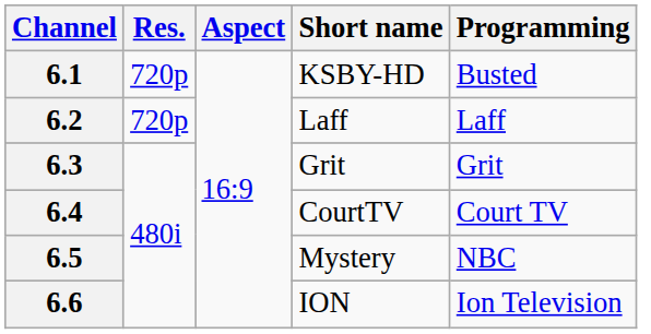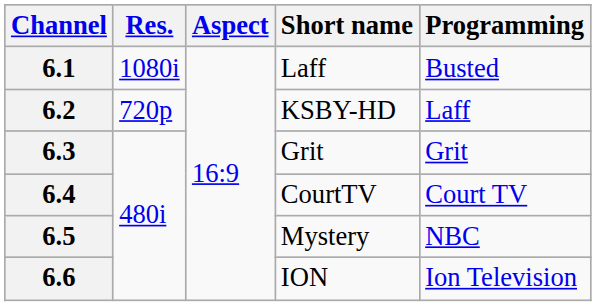 <table class="wikitable">
 <tr>
 <th scope = "col"><a href='#'>Channel</a></th>
 <th scope = "col"><a href='#'>Res.</a></th>
 <th scope = "col"><a href='#'>Aspect</a></th>
 <th scope = "col">Short name</th>
 <th scope = "col">Programming</th>
 </tr>
 <tr>
 <th scope = "row">6.1</th>
-<td><a href='#'>720p</a></td>
+<td><a href='#'>1080i</a></td>
 <td rowspan=6><a href='#'>16:9</a></td>
-<td>KSBY-HD</td>
+<td>Laff</td>
 <td><a href='#'>Busted</a></td>
 </tr>
 <tr>
 <th scope = "row">6.2</th>
 <td><a href='#'>720p</a></td>
-<td>Laff</td>
+<td>KSBY-HD</td>
 <td><a href='#'>Laff</a></td>
 </tr>
 <tr>
 <th scope = "row">6.3</th>
 <td rowspan=4><a href='#'>480i</a></td>
 <td>Grit</td>
 <td><a href='#'>Grit</a></td>
 </tr>
 <tr>
 <th scope = "row">6.4</th>
 <td>CourtTV</td>
 <td><a href='#'>Court TV</a></td>
 </tr>
 <tr>
 <th scope = "row">6.5</th>
 <td>Mystery</td>
 <td><a href='#'>NBC</a></td>
 </tr>
 <tr>
 <th scope = "row">6.6</th>
 <td>ION</td>
 <td><a href='#'>Ion Television</a></td>
 </tr>
 </table>
